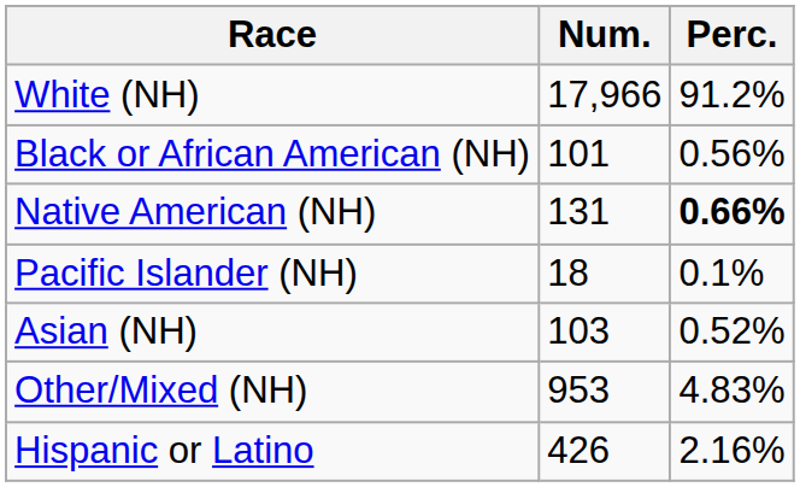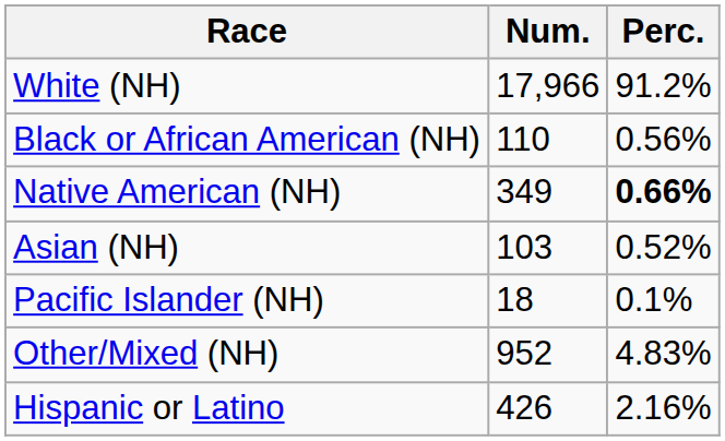 <table class="wikitable">
 <tr>
 <th>Race</th>
 <th>Num.</th>
 <th>Perc.</th>
 </tr>
 <tr>
 <td><a href='#'>White</a> (NH)</td>
 <td>17,966</td>
 <td>91.2%</td>
 </tr>
 <tr>
 <td><a href='#'>Black or African American</a> (NH)</td>
-<td>101</td>
+<td>110</td>
 <td>0.56%</td>
 </tr>
 <tr>
 <td><a href='#'>Native American</a> (NH)</td>
-<td>131</td>
+<td>349</td>
 <td><strong>0.66%</strong></td>
+</tr>
+<tr>
+<td><a href='#'>Asian</a> (NH)</td>
+<td>103</td>
+<td>0.52%</td>
 </tr>
 <tr>
 <td><a href='#'>Pacific Islander</a> (NH)</td>
 <td>18</td>
 <td>0.1%</td>
 </tr>
 <tr>
-<td><a href='#'>Asian</a> (NH)</td>
-<td>103</td>
-<td>0.52%</td>
-</tr>
-<tr>
 <td><a href='#'>Other/Mixed</a> (NH)</td>
-<td>953</td>
+<td>952</td>
 <td>4.83%</td>
 </tr>
 <tr>
 <td><a href='#'>Hispanic</a> or <a href='#'>Latino</a></td>
 <td>426</td>
 <td>2.16%</td>
 </tr>
 </table>
